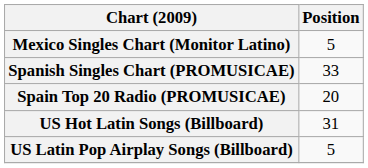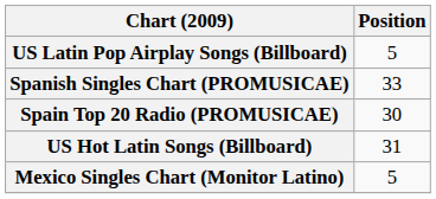 <table class="wikitable sortable plainrowheaders" style="text-align:center">
 <tr>
 <th>Chart (2009)</th>
 <th>Position</th>
 </tr>
 <tr>
-<th scope="row">Mexico Singles Chart (Monitor Latino)</th>
-<td style="text-align:center;">5</td>
+<th scope="row">US Latin Pop Airplay Songs (Billboard)</th>
+<td>5</td>
 </tr>
 <tr>
 <th scope="row">Spanish Singles Chart (PROMUSICAE)</th>
 <td style="text-align:center;">33</td>
 </tr>
 <tr>
 <th scope="row">Spain Top 20 Radio (PROMUSICAE)</th>
-<td style="text-align:center;">20</td>
+<td style="text-align:center;">30</td>
 </tr>
 <tr>
 <th scope="row">US Hot Latin Songs (Billboard)</th>
 <td>31</td>
 </tr>
 <tr>
-<th scope="row">US Latin Pop Airplay Songs (Billboard)</th>
-<td>5</td>
+<th scope="row">Mexico Singles Chart (Monitor Latino)</th>
+<td style="text-align:center;">5</td>
 </tr>
 <tr>
 </tr>
 </table>
